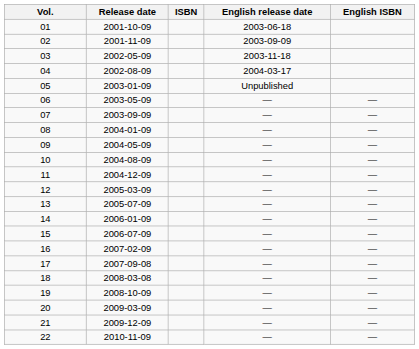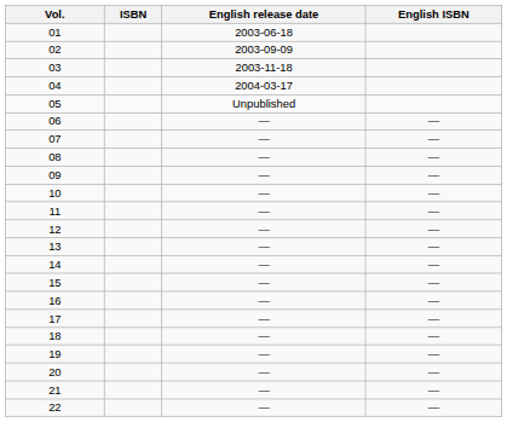 <table class="wikitable mw-collapsible mw-collapsed"  style="width:50%; font-size:90%;">
 <tr>
 <th style="width:20%;">Vol.</th>
-<th>Release date</th>
 <th>ISBN</th>
 <th>English release date</th>
 <th>English ISBN</th>
 </tr>
 <tr style="text-align:center;">
 <td>01</td>
-<td>2001-10-09</td>
 <td></td>
 <td>2003-06-18</td>
 <td></td>
 </tr>
 <tr style="text-align:center;">
 <td>02</td>
-<td>2001-11-09</td>
 <td></td>
 <td>2003-09-09</td>
 <td></td>
 </tr>
 <tr style="text-align:center;">
 <td>03</td>
-<td>2002-05-09</td>
 <td></td>
 <td>2003-11-18</td>
 <td></td>
 </tr>
 <tr style="text-align:center;">
 <td>04</td>
-<td>2002-08-09</td>
 <td></td>
 <td>2004-03-17</td>
 <td></td>
 </tr>
 <tr style="text-align:center;">
 <td>05</td>
-<td>2003-01-09</td>
 <td></td>
 <td>Unpublished</td>
 <td></td>
 </tr>
 <tr style="text-align:center;">
 <td>06</td>
-<td>2003-05-09</td>
 <td></td>
 <td>—</td>
 <td>—</td>
 </tr>
 <tr style="text-align:center;">
 <td>07</td>
-<td>2003-09-09</td>
 <td></td>
 <td>—</td>
 <td>—</td>
 </tr>
 <tr style="text-align:center;">
 <td>08</td>
-<td>2004-01-09</td>
 <td></td>
 <td>—</td>
 <td>—</td>
 </tr>
 <tr style="text-align:center;">
 <td>09</td>
-<td>2004-05-09</td>
 <td></td>
 <td>—</td>
 <td>—</td>
 </tr>
 <tr style="text-align:center;">
 <td>10</td>
-<td>2004-08-09</td>
 <td></td>
 <td>—</td>
 <td>—</td>
 </tr>
 <tr style="text-align:center;">
 <td>11</td>
-<td>2004-12-09</td>
 <td></td>
 <td>—</td>
 <td>—</td>
 </tr>
 <tr style="text-align:center;">
 <td>12</td>
-<td>2005-03-09</td>
 <td></td>
 <td>—</td>
 <td>—</td>
 </tr>
 <tr style="text-align:center;">
 <td>13</td>
-<td>2005-07-09</td>
 <td></td>
 <td>—</td>
 <td>—</td>
 </tr>
 <tr style="text-align:center;">
 <td>14</td>
-<td>2006-01-09</td>
 <td></td>
 <td>—</td>
 <td>—</td>
 </tr>
 <tr style="text-align:center;">
 <td>15</td>
-<td>2006-07-09</td>
 <td></td>
 <td>—</td>
 <td>—</td>
 </tr>
 <tr style="text-align:center;">
 <td>16</td>
-<td>2007-02-09</td>
 <td></td>
 <td>—</td>
 <td>—</td>
 </tr>
 <tr style="text-align:center;">
 <td>17</td>
-<td>2007-09-08</td>
 <td></td>
 <td>—</td>
 <td>—</td>
 </tr>
 <tr style="text-align:center;">
 <td>18</td>
-<td>2008-03-08</td>
 <td></td>
 <td>—</td>
 <td>—</td>
 </tr>
 <tr style="text-align:center;">
 <td>19</td>
-<td>2008-10-09</td>
 <td></td>
 <td>—</td>
 <td>—</td>
 </tr>
 <tr style="text-align:center;">
 <td>20</td>
-<td>2009-03-09</td>
 <td></td>
 <td>—</td>
 <td>—</td>
 </tr>
 <tr style="text-align:center;">
 <td>21</td>
-<td>2009-12-09</td>
 <td></td>
 <td>—</td>
 <td>—</td>
 </tr>
 <tr style="text-align:center;">
 <td>22</td>
-<td>2010-11-09</td>
 <td></td>
 <td>—</td>
 <td>—</td>
 </tr>
 </table>
